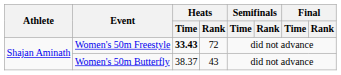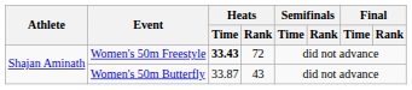 <table class=wikitable style="font-size:90%">
 <tr>
 <th rowspan="2">Athlete</th>
 <th rowspan="2">Event</th>
 <th colspan="2">Heats</th>
 <th colspan="2">Semifinals</th>
 <th colspan="2">Final</th>
 </tr>
 <tr>
 <th>Time</th>
 <th>Rank</th>
 <th>Time</th>
 <th>Rank</th>
 <th>Time</th>
 <th>Rank</th>
 </tr>
 <tr>
 <td rowspan="2"><a href='#'>Shajan Aminath</a></td>
 <td><a href='#'>Women's 50m Freestyle</a></td>
 <td align=center><strong>33.43</strong></td>
 <td align=center>72</td>
 <td align=center colspan=4>did not advance</td>
 </tr>
 <tr>
 <td><a href='#'>Women's 50m Butterfly</a></td>
-<td align=center>38.37</td>
+<td align=center>33.87</td>
 <td align=center>43</td>
 <td align=center colspan=4>did not advance</td>
 </tr>
 </table>
